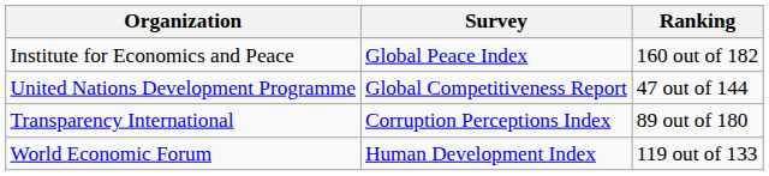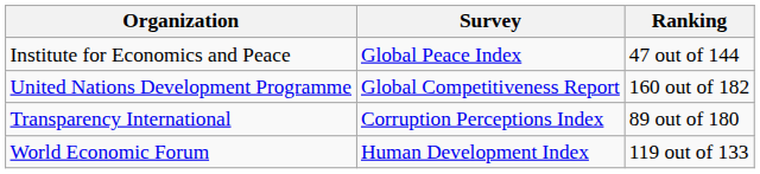 <table class="wikitable">
 <tr>
 <th>Organization</th>
 <th>Survey</th>
 <th>Ranking</th>
 </tr>
 <tr>
 <td>Institute for Economics and Peace </td>
 <td><a href='#'>Global Peace Index</a></td>
-<td>160 out of 182</td>
+<td>47 out of 144</td>
 </tr>
 <tr>
 <td><a href='#'>United Nations Development Programme</a></td>
 <td><a href='#'>Global Competitiveness Report</a></td>
-<td>47 out of 144</td>
+<td>160 out of 182</td>
 </tr>
 <tr>
 <td><a href='#'>Transparency International</a></td>
 <td><a href='#'>Corruption Perceptions Index</a></td>
 <td>89 out of 180</td>
 </tr>
 <tr>
 <td><a href='#'>World Economic Forum</a></td>
 <td><a href='#'>Human Development Index</a></td>
 <td>119 out of 133</td>
 </tr>
 </table>
